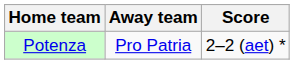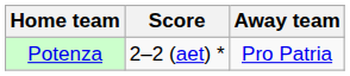 <table class="wikitable" style="text-align: center">
 <tr>
 <th>Home team</th>
+<th>Score</th>
 <th>Away team</th>
-<th>Score</th>
 </tr>
 <tr>
 <td bgcolor="#ccffcc"><a href='#'>Potenza</a></td>
+<td>2–2 (<a href='#'>aet</a>) *</td>
 <td><a href='#'>Pro Patria</a></td>
-<td>2–2 (<a href='#'>aet</a>) *</td>
 </tr>
 </table>
